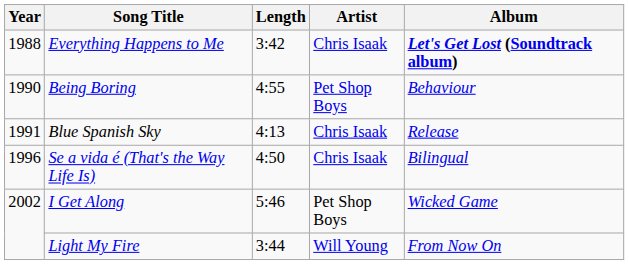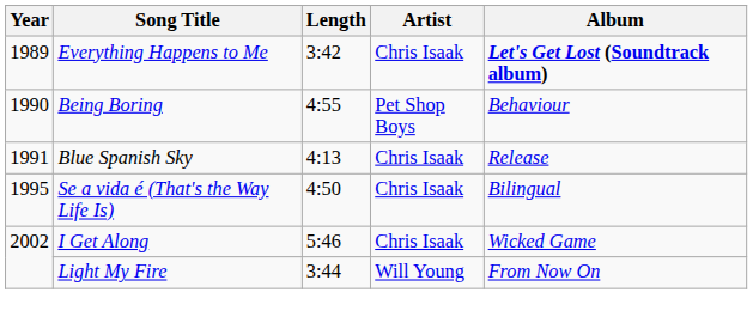 <table class="wikitable">
 <tr>
 <th>Year</th>
 <th>Song Title</th>
 <th>Length</th>
 <th>Artist</th>
 <th>Album</th>
 </tr>
 <tr valign="top">
-<td>1988</td>
+<td>1989</td>
 <td><em><a href='#'>Everything Happens to Me</a></em></td>
 <td>3:42</td>
 <td><a href='#'>Chris Isaak</a></td>
 <td><strong><em><a href='#'>Let's Get Lost</a></em> (<a href='#'>Soundtrack album</a>)</strong></td>
 </tr>
 <tr valign="top">
 <td>1990</td>
 <td><em><a href='#'>Being Boring</a></em></td>
 <td>4:55</td>
 <td><a href='#'>Pet Shop Boys</a></td>
 <td><em><a href='#'>Behaviour</a></em></td>
 </tr>
 <tr valign="top">
 <td>1991</td>
 <td><em>Blue Spanish Sky</em></td>
 <td>4:13</td>
 <td><a href='#'>Chris Isaak</a></td>
 <td><em><a href='#'>Release</a></em></td>
 </tr>
 <tr valign="top">
-<td>1996</td>
+<td>1995</td>
 <td><em><a href='#'>Se a vida é (That's the Way Life Is)</a></em></td>
 <td>4:50</td>
 <td><a href='#'>Chris Isaak</a></td>
 <td><em><a href='#'>Bilingual</a> </em></td>
 </tr>
 <tr valign="top">
 <td rowspan=2>2002</td>
 <td><em><a href='#'>I Get Along</a></em></td>
 <td>5:46</td>
-<td>Pet Shop Boys</td>
+<td><a href='#'>Chris Isaak</a></td>
 <td><em><a href='#'>Wicked Game</a></em></td>
 </tr>
 <tr valign="top">
 <td><em> <a href='#'>Light My Fire</a> </em></td>
 <td>3:44</td>
 <td><a href='#'>Will Young</a></td>
 <td><em><a href='#'>From Now On</a></em></td>
 </tr>
 </table>
